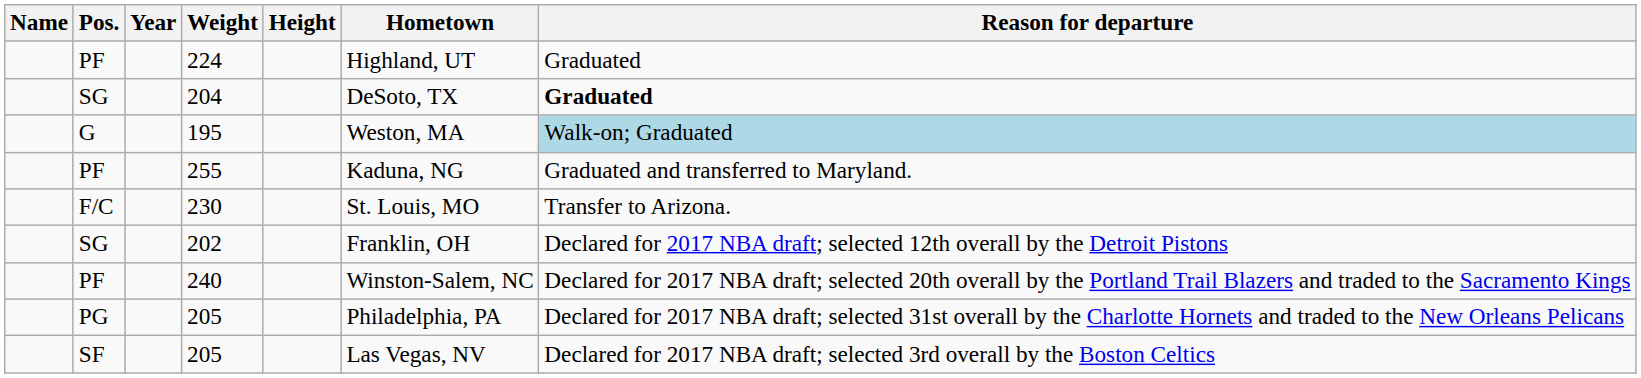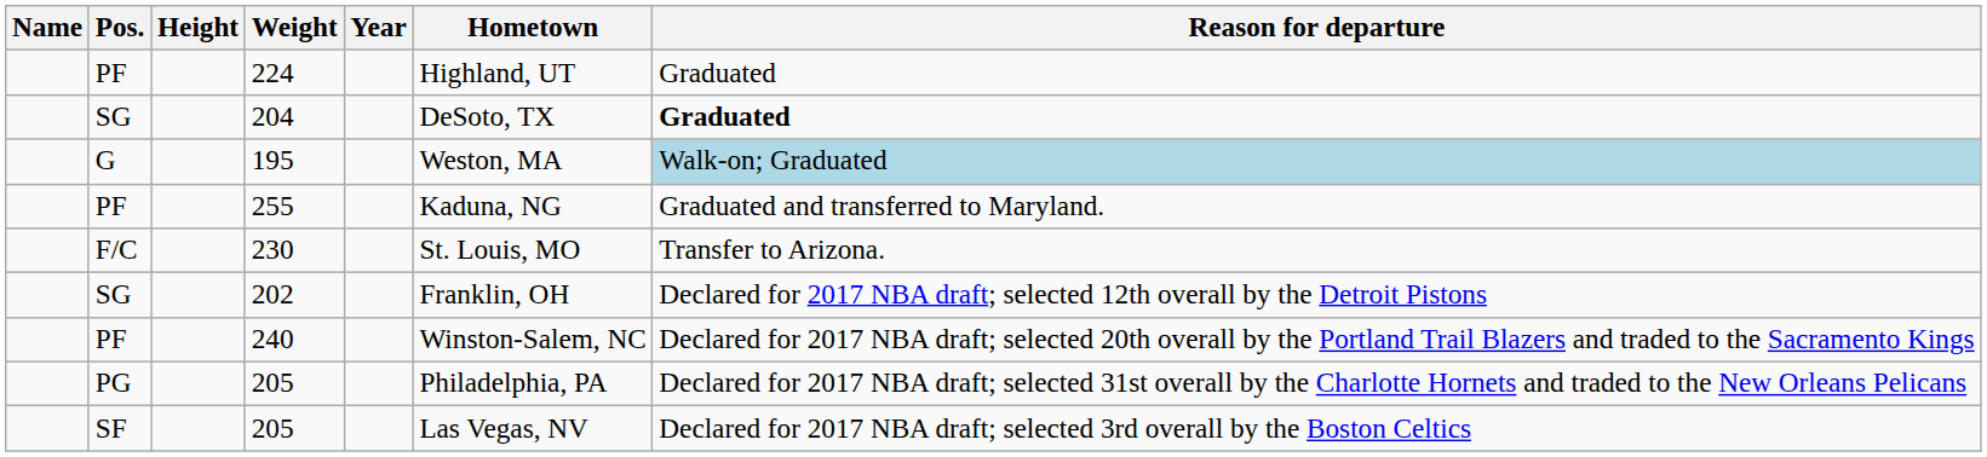 <table class="wikitable sortable" border="1">
 <tr>
 <th>Name</th>
 <th>Pos.</th>
+<th>Height</th>
+<th>Weight</th>
 <th>Year</th>
-<th>Weight</th>
-<th>Height</th>
 <th>Hometown</th>
 <th ! class="unsortable">Reason for departure</th>
 </tr>
 <tr>
 <td></td>
 <td>PF</td>
 <td></td>
 <td>224</td>
 <td></td>
 <td>Highland, UT</td>
 <td>Graduated</td>
 </tr>
 <tr>
 <td></td>
 <td>SG</td>
 <td></td>
 <td>204</td>
 <td></td>
 <td>DeSoto, TX</td>
 <td><strong>Graduated</strong></td>
 </tr>
 <tr>
 <td></td>
 <td>G</td>
 <td></td>
 <td>195</td>
 <td></td>
 <td>Weston, MA</td>
 <td style="background: lightblue;">Walk-on; Graduated</td>
 </tr>
 <tr>
 <td></td>
 <td>PF</td>
 <td></td>
 <td>255</td>
 <td></td>
 <td>Kaduna, NG</td>
 <td>Graduated and transferred to Maryland.</td>
 </tr>
 <tr>
 <td></td>
 <td>F/C</td>
 <td></td>
 <td>230</td>
 <td></td>
 <td>St. Louis, MO</td>
 <td>Transfer to Arizona.</td>
 </tr>
 <tr>
 <td></td>
 <td>SG</td>
 <td></td>
 <td>202</td>
 <td></td>
 <td>Franklin, OH</td>
 <td>Declared for <a href='#'>2017 NBA draft</a>; selected 12th overall by the <a href='#'>Detroit Pistons</a></td>
 </tr>
 <tr>
 <td></td>
 <td>PF</td>
 <td></td>
 <td>240</td>
 <td></td>
 <td>Winston-Salem, NC</td>
 <td>Declared for 2017 NBA draft; selected 20th overall by the <a href='#'>Portland Trail Blazers</a> and traded to the <a href='#'>Sacramento Kings</a></td>
 </tr>
 <tr>
 <td></td>
 <td>PG</td>
 <td></td>
 <td>205</td>
 <td></td>
 <td>Philadelphia, PA</td>
 <td>Declared for 2017 NBA draft; selected 31st overall by the <a href='#'>Charlotte Hornets</a> and traded to the <a href='#'>New Orleans Pelicans</a></td>
 </tr>
 <tr>
 <td></td>
 <td>SF</td>
 <td></td>
 <td>205</td>
 <td></td>
 <td>Las Vegas, NV</td>
 <td>Declared for 2017 NBA draft; selected 3rd overall by the <a href='#'>Boston Celtics</a></td>
 </tr>
 </table>
